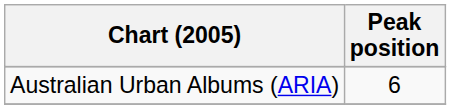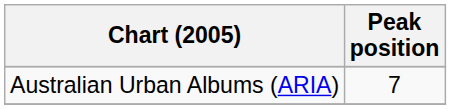 <table class="wikitable sortable">
 <tr>
 <th align="left">Chart (2005)</th>
 <th align="left">Peak<br>position</th>
 </tr>
 <tr>
 </tr>
 <tr>
 <td>Australian Urban Albums (<a href='#'>ARIA</a>)</td>
-<td align="center">6</td>
+<td align="center">7</td>
 </tr>
 <tr>
 </tr>
 <tr>
 </tr>
 <tr>
 </tr>
 <tr>
 </tr>
 <tr>
 </tr>
 <tr>
 </tr>
 <tr>
 </tr>
 <tr>
 </tr>
 <tr>
 </tr>
 <tr>
 </tr>
 <tr>
 </tr>
 <tr>
 </tr>
 <tr>
 </tr>
 <tr>
 </tr>
 <tr>
 </tr>
 <tr>
 </tr>
 <tr>
 </tr>
 <tr>
 </tr>
 <tr>
 </tr>
 <tr>
 </tr>
 </table>
